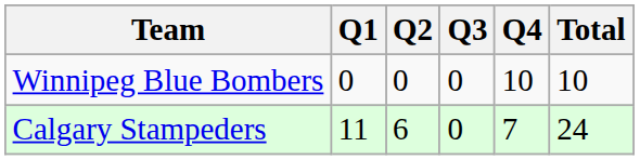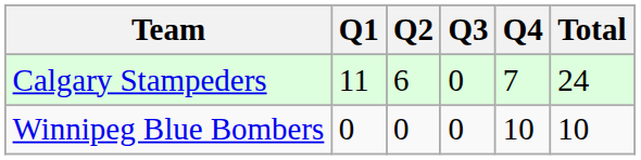 <table class="wikitable">
 <tr>
 <th>Team</th>
 <th>Q1</th>
 <th>Q2</th>
 <th>Q3</th>
 <th>Q4</th>
 <th>Total</th>
 </tr>
+<tr style="background-color:#ddffdd">
+<td><a href='#'>Calgary Stampeders</a></td>
+<td>11</td>
+<td>6</td>
+<td>0</td>
+<td>7</td>
+<td>24</td>
+</tr>
 <tr>
 <td><a href='#'>Winnipeg Blue Bombers</a></td>
 <td>0</td>
 <td>0</td>
 <td>0</td>
 <td>10</td>
 <td>10</td>
 </tr>
-<tr style="background-color:#ddffdd">
-<td><a href='#'>Calgary Stampeders</a></td>
-<td>11</td>
-<td>6</td>
-<td>0</td>
-<td>7</td>
-<td>24</td>
-</tr>
 </table>
